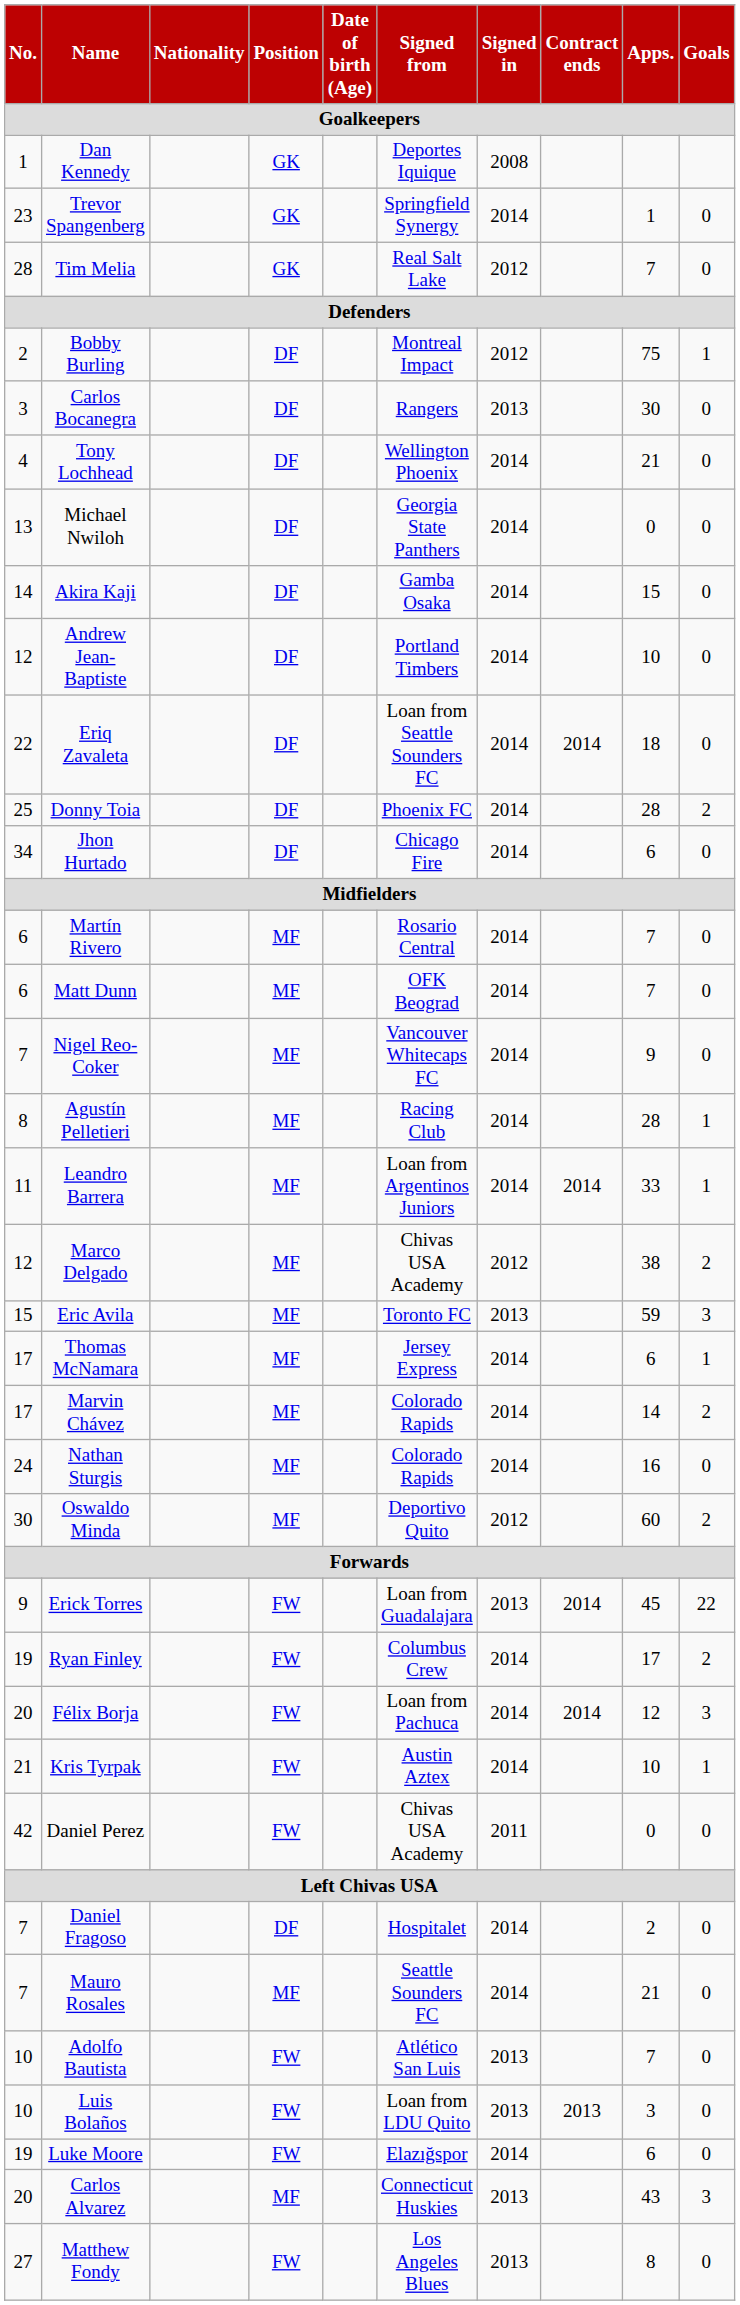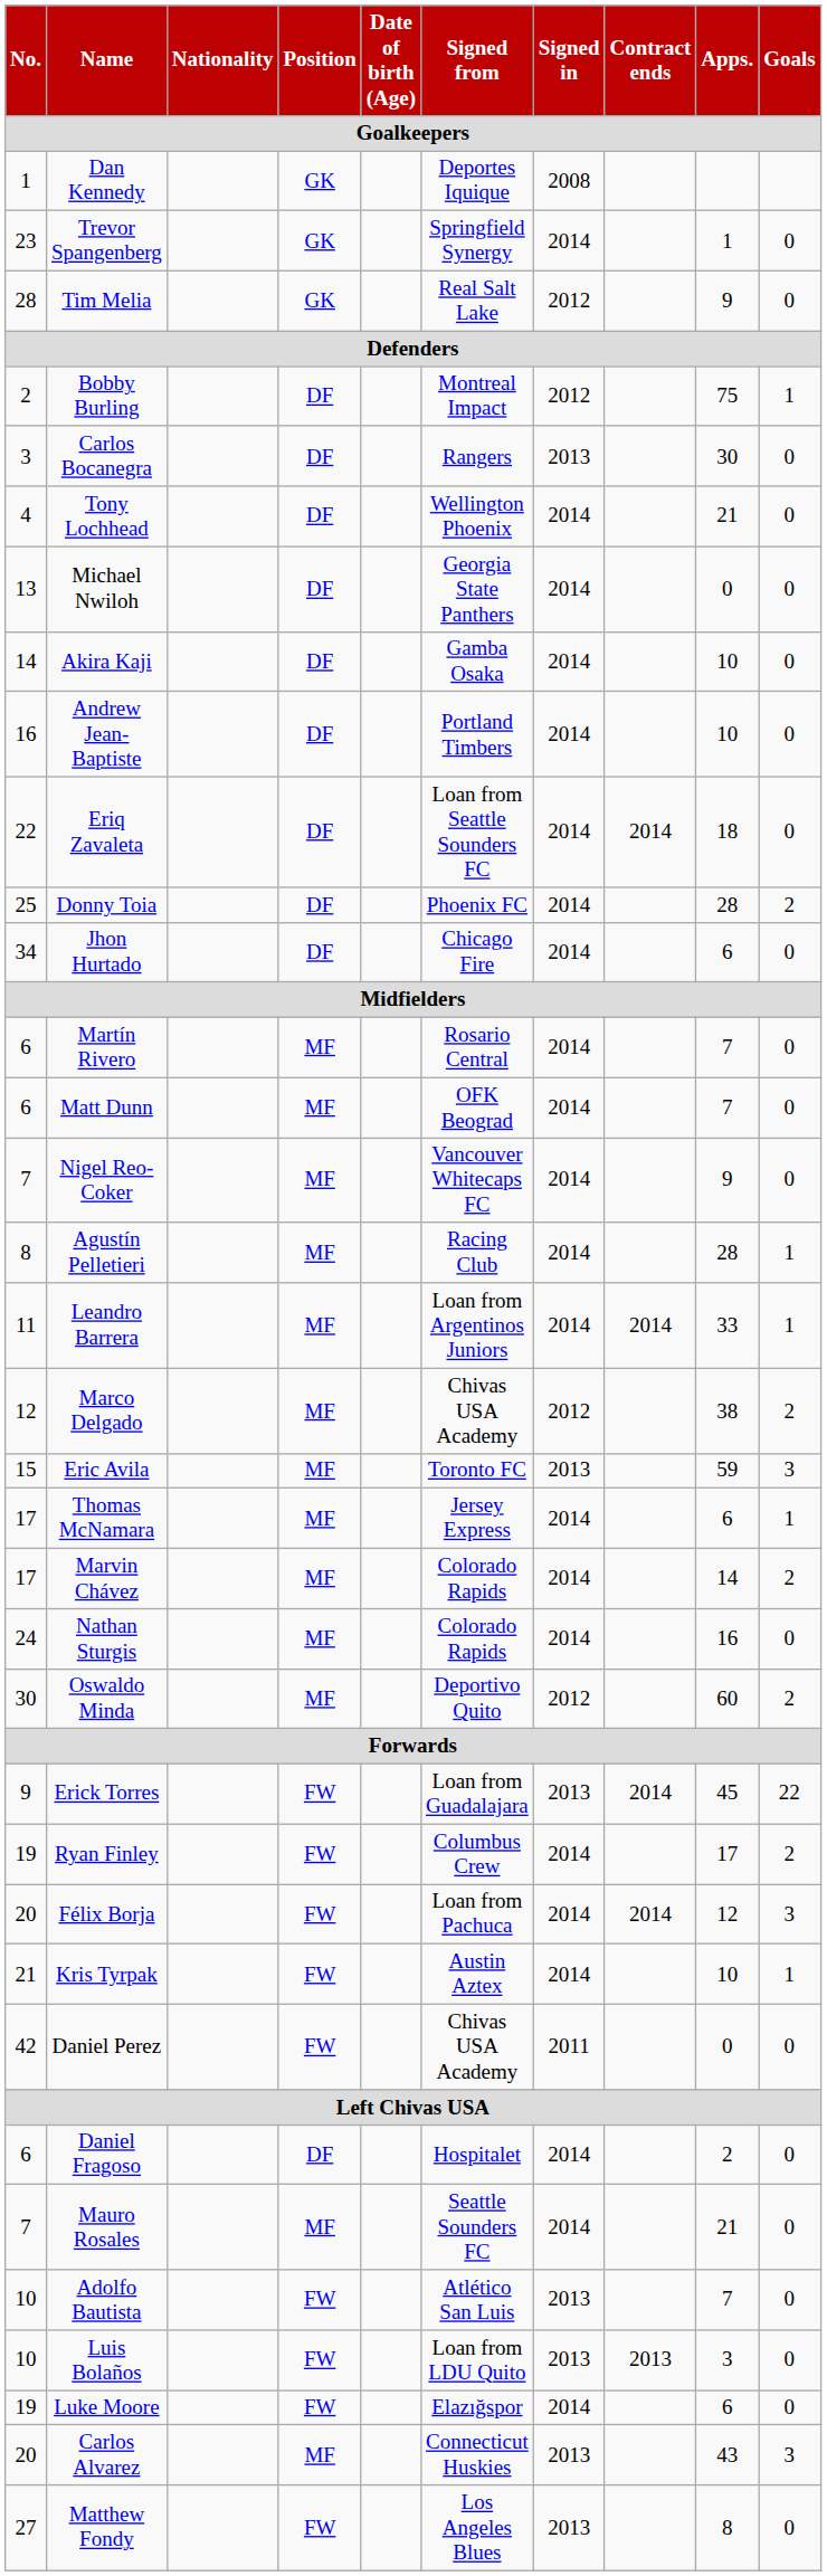 <table class="wikitable"  style="text-align:center; font-size:90%; width:85%;">
 <tr>
 <th style="background:#BD0102; color:white; text-align:center;">No.</th>
 <th style="background:#BD0102; color:white; text-align:center;">Name</th>
 <th style="background:#BD0102; color:white; text-align:center;">Nationality</th>
 <th style="background:#BD0102; color:white; text-align:center;">Position</th>
 <th style="background:#BD0102; color:white; text-align:center;">Date of birth (Age)</th>
 <th style="background:#BD0102; color:white; text-align:center;">Signed from</th>
 <th style="background:#BD0102; color:white; text-align:center;">Signed in</th>
 <th style="background:#BD0102; color:white; text-align:center;">Contract ends</th>
 <th style="background:#BD0102; color:white; text-align:center;">Apps.</th>
 <th style="background:#BD0102; color:white; text-align:center;">Goals</th>
 </tr>
 <tr>
 <th colspan=11  style="background:#dcdcdc; text-align:center;">Goalkeepers</th>
 </tr>
 <tr>
 <td>1</td>
 <td><a href='#'>Dan Kennedy</a></td>
 <td></td>
 <td><a href='#'>GK</a></td>
 <td></td>
 <td> <a href='#'>Deportes Iquique</a></td>
 <td>2008</td>
 <td></td>
 <td></td>
 <td></td>
 </tr>
 <tr>
 <td>23</td>
 <td><a href='#'>Trevor Spangenberg</a></td>
 <td></td>
 <td><a href='#'>GK</a></td>
 <td></td>
 <td><a href='#'>Springfield Synergy</a></td>
 <td>2014</td>
 <td></td>
 <td>1</td>
 <td>0</td>
 </tr>
 <tr>
 <td>28</td>
 <td><a href='#'>Tim Melia</a></td>
 <td></td>
 <td><a href='#'>GK</a></td>
 <td></td>
 <td><a href='#'>Real Salt Lake</a></td>
 <td>2012</td>
 <td></td>
-<td>7</td>
+<td>9</td>
 <td>0</td>
 </tr>
 <tr>
 <th colspan=11 style="background:#dcdcdc; text-align:center;">Defenders</th>
 </tr>
 <tr>
 <td>2</td>
 <td><a href='#'>Bobby Burling</a></td>
 <td></td>
 <td><a href='#'>DF</a></td>
 <td></td>
 <td><a href='#'>Montreal Impact</a></td>
 <td>2012</td>
 <td></td>
 <td>75</td>
 <td>1</td>
 </tr>
 <tr>
 <td>3</td>
 <td><a href='#'>Carlos Bocanegra</a></td>
 <td></td>
 <td><a href='#'>DF</a></td>
 <td></td>
 <td> <a href='#'>Rangers</a></td>
 <td>2013</td>
 <td></td>
 <td>30</td>
 <td>0</td>
 </tr>
 <tr>
 <td>4</td>
 <td><a href='#'>Tony Lochhead</a></td>
 <td></td>
 <td><a href='#'>DF</a></td>
 <td></td>
 <td> <a href='#'>Wellington Phoenix</a></td>
 <td>2014</td>
 <td></td>
 <td>21</td>
 <td>0</td>
 </tr>
 <tr>
 <td>13</td>
 <td>Michael Nwiloh</td>
 <td></td>
 <td><a href='#'>DF</a></td>
 <td></td>
 <td><a href='#'>Georgia State Panthers</a></td>
 <td>2014</td>
 <td></td>
 <td>0</td>
 <td>0</td>
 </tr>
 <tr>
 <td>14</td>
 <td><a href='#'>Akira Kaji</a></td>
 <td></td>
 <td><a href='#'>DF</a></td>
 <td></td>
 <td> <a href='#'>Gamba Osaka</a></td>
 <td>2014</td>
 <td></td>
-<td>15</td>
+<td>10</td>
 <td>0</td>
 </tr>
 <tr>
-<td>12</td>
+<td>16</td>
 <td><a href='#'>Andrew Jean-Baptiste</a></td>
 <td></td>
 <td><a href='#'>DF</a></td>
 <td></td>
 <td><a href='#'>Portland Timbers</a></td>
 <td>2014</td>
 <td></td>
 <td>10</td>
 <td>0</td>
 </tr>
 <tr>
 <td>22</td>
 <td><a href='#'>Eriq Zavaleta</a></td>
 <td></td>
 <td><a href='#'>DF</a></td>
 <td></td>
 <td>Loan from <a href='#'>Seattle Sounders FC</a></td>
 <td>2014</td>
 <td>2014</td>
 <td>18</td>
 <td>0</td>
 </tr>
 <tr>
 <td>25</td>
 <td><a href='#'>Donny Toia</a></td>
 <td></td>
 <td><a href='#'>DF</a></td>
 <td></td>
 <td><a href='#'>Phoenix FC</a></td>
 <td>2014</td>
 <td></td>
 <td>28</td>
 <td>2</td>
 </tr>
 <tr>
 <td>34</td>
 <td><a href='#'>Jhon Hurtado</a></td>
 <td></td>
 <td><a href='#'>DF</a></td>
 <td></td>
 <td><a href='#'>Chicago Fire</a></td>
 <td>2014</td>
 <td></td>
 <td>6</td>
 <td>0</td>
 </tr>
 <tr>
 <th colspan=11 style="background:#dcdcdc; text-align:center;">Midfielders</th>
 </tr>
 <tr>
 <td>6</td>
 <td><a href='#'>Martín Rivero</a></td>
 <td></td>
 <td><a href='#'>MF</a></td>
 <td></td>
 <td> <a href='#'>Rosario Central</a></td>
 <td>2014</td>
 <td></td>
 <td>7</td>
 <td>0</td>
 </tr>
 <tr>
 <td>6</td>
 <td><a href='#'>Matt Dunn</a></td>
 <td></td>
 <td><a href='#'>MF</a></td>
 <td></td>
 <td> <a href='#'>OFK Beograd</a></td>
 <td>2014</td>
 <td></td>
 <td>7</td>
 <td>0</td>
 </tr>
 <tr>
 <td>7</td>
 <td><a href='#'>Nigel Reo-Coker</a></td>
 <td></td>
 <td><a href='#'>MF</a></td>
 <td></td>
 <td><a href='#'>Vancouver Whitecaps FC</a></td>
 <td>2014</td>
 <td></td>
 <td>9</td>
 <td>0</td>
 </tr>
 <tr>
 <td>8</td>
 <td><a href='#'>Agustín Pelletieri</a></td>
 <td></td>
 <td><a href='#'>MF</a></td>
 <td></td>
 <td> <a href='#'>Racing Club</a></td>
 <td>2014</td>
 <td></td>
 <td>28</td>
 <td>1</td>
 </tr>
 <tr>
 <td>11</td>
 <td><a href='#'>Leandro Barrera</a></td>
 <td></td>
 <td><a href='#'>MF</a></td>
 <td></td>
 <td>Loan from  <a href='#'>Argentinos Juniors</a></td>
 <td>2014</td>
 <td>2014</td>
 <td>33</td>
 <td>1</td>
 </tr>
 <tr>
 <td>12</td>
 <td><a href='#'>Marco Delgado</a></td>
 <td></td>
 <td><a href='#'>MF</a></td>
 <td></td>
 <td>Chivas USA Academy</td>
 <td>2012</td>
 <td></td>
 <td>38</td>
 <td>2</td>
 </tr>
 <tr>
 <td>15</td>
 <td><a href='#'>Eric Avila</a></td>
 <td></td>
 <td><a href='#'>MF</a></td>
 <td></td>
 <td><a href='#'>Toronto FC</a></td>
 <td>2013</td>
 <td></td>
 <td>59</td>
 <td>3</td>
 </tr>
 <tr>
 <td>17</td>
 <td><a href='#'>Thomas McNamara</a></td>
 <td></td>
 <td><a href='#'>MF</a></td>
 <td></td>
 <td><a href='#'>Jersey Express</a></td>
 <td>2014</td>
 <td></td>
 <td>6</td>
 <td>1</td>
 </tr>
 <tr>
 <td>17</td>
 <td><a href='#'>Marvin Chávez</a></td>
 <td></td>
 <td><a href='#'>MF</a></td>
 <td></td>
 <td><a href='#'>Colorado Rapids</a></td>
 <td>2014</td>
 <td></td>
 <td>14</td>
 <td>2</td>
 </tr>
 <tr>
 <td>24</td>
 <td><a href='#'>Nathan Sturgis</a></td>
 <td></td>
 <td><a href='#'>MF</a></td>
 <td></td>
 <td><a href='#'>Colorado Rapids</a></td>
 <td>2014</td>
 <td></td>
 <td>16</td>
 <td>0</td>
 </tr>
 <tr>
 <td>30</td>
 <td><a href='#'>Oswaldo Minda</a></td>
 <td></td>
 <td><a href='#'>MF</a></td>
 <td></td>
 <td> <a href='#'>Deportivo Quito</a></td>
 <td>2012</td>
 <td></td>
 <td>60</td>
 <td>2</td>
 </tr>
 <tr>
 <th colspan=11 style="background:#dcdcdc; text-align:center;">Forwards</th>
 </tr>
 <tr>
 <td>9</td>
 <td><a href='#'>Erick Torres</a></td>
 <td></td>
 <td><a href='#'>FW</a></td>
 <td></td>
 <td>Loan from  <a href='#'>Guadalajara</a></td>
 <td>2013</td>
 <td>2014</td>
 <td>45</td>
 <td>22</td>
 </tr>
 <tr>
 <td>19</td>
 <td><a href='#'>Ryan Finley</a></td>
 <td></td>
 <td><a href='#'>FW</a></td>
 <td></td>
 <td><a href='#'>Columbus Crew</a></td>
 <td>2014</td>
 <td></td>
 <td>17</td>
 <td>2</td>
 </tr>
 <tr>
 <td>20</td>
 <td><a href='#'>Félix Borja</a></td>
 <td></td>
 <td><a href='#'>FW</a></td>
 <td></td>
 <td>Loan from  <a href='#'>Pachuca</a></td>
 <td>2014</td>
 <td>2014</td>
 <td>12</td>
 <td>3</td>
 </tr>
 <tr>
 <td>21</td>
 <td><a href='#'>Kris Tyrpak</a></td>
 <td></td>
 <td><a href='#'>FW</a></td>
 <td></td>
 <td><a href='#'>Austin Aztex</a></td>
 <td>2014</td>
 <td></td>
 <td>10</td>
 <td>1</td>
 </tr>
 <tr>
 <td>42</td>
 <td>Daniel Perez</td>
 <td></td>
 <td><a href='#'>FW</a></td>
 <td></td>
 <td>Chivas USA Academy</td>
 <td>2011</td>
 <td></td>
 <td>0</td>
 <td>0</td>
 </tr>
 <tr>
 <th colspan=11  style="background:#dcdcdc; text-align:center;">Left Chivas USA</th>
 </tr>
 <tr>
-<td>7</td>
+<td>6</td>
 <td><a href='#'>Daniel Fragoso</a></td>
 <td></td>
 <td><a href='#'>DF</a></td>
 <td></td>
 <td> <a href='#'>Hospitalet</a></td>
 <td>2014</td>
 <td></td>
 <td>2</td>
 <td>0</td>
 </tr>
 <tr>
 <td>7</td>
 <td><a href='#'>Mauro Rosales</a></td>
 <td></td>
 <td><a href='#'>MF</a></td>
 <td></td>
 <td><a href='#'>Seattle Sounders FC</a></td>
 <td>2014</td>
 <td></td>
 <td>21</td>
 <td>0</td>
 </tr>
 <tr>
 <td>10</td>
 <td><a href='#'>Adolfo Bautista</a></td>
 <td></td>
 <td><a href='#'>FW</a></td>
 <td></td>
 <td> <a href='#'>Atlético San Luis</a></td>
 <td>2013</td>
 <td></td>
 <td>7</td>
 <td>0</td>
 </tr>
 <tr>
 <td>10</td>
 <td><a href='#'>Luis Bolaños</a></td>
 <td></td>
 <td><a href='#'>FW</a></td>
 <td></td>
 <td>Loan from  <a href='#'>LDU Quito</a></td>
 <td>2013</td>
 <td>2013</td>
 <td>3</td>
 <td>0</td>
 </tr>
 <tr>
 <td>19</td>
 <td><a href='#'>Luke Moore</a></td>
 <td></td>
 <td><a href='#'>FW</a></td>
 <td></td>
 <td> <a href='#'>Elazığspor</a></td>
 <td>2014</td>
 <td></td>
 <td>6</td>
 <td>0</td>
 </tr>
 <tr>
 <td>20</td>
 <td><a href='#'>Carlos Alvarez</a></td>
 <td></td>
 <td><a href='#'>MF</a></td>
 <td></td>
 <td><a href='#'>Connecticut Huskies</a></td>
 <td>2013</td>
 <td></td>
 <td>43</td>
 <td>3</td>
 </tr>
 <tr>
 <td>27</td>
 <td><a href='#'>Matthew Fondy</a></td>
 <td></td>
 <td><a href='#'>FW</a></td>
 <td></td>
 <td><a href='#'>Los Angeles Blues</a></td>
 <td>2013</td>
 <td></td>
 <td>8</td>
 <td>0</td>
 </tr>
 </table>
